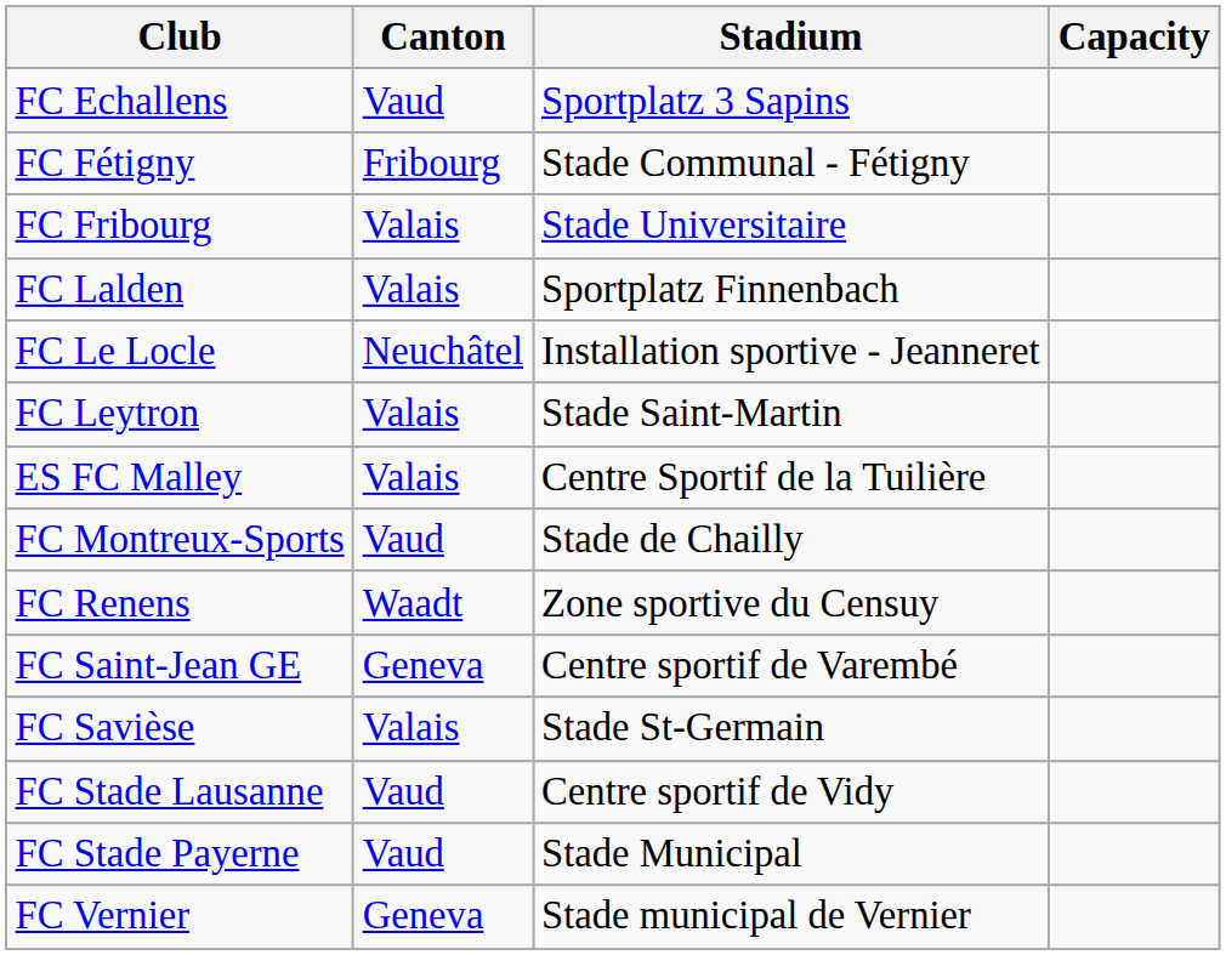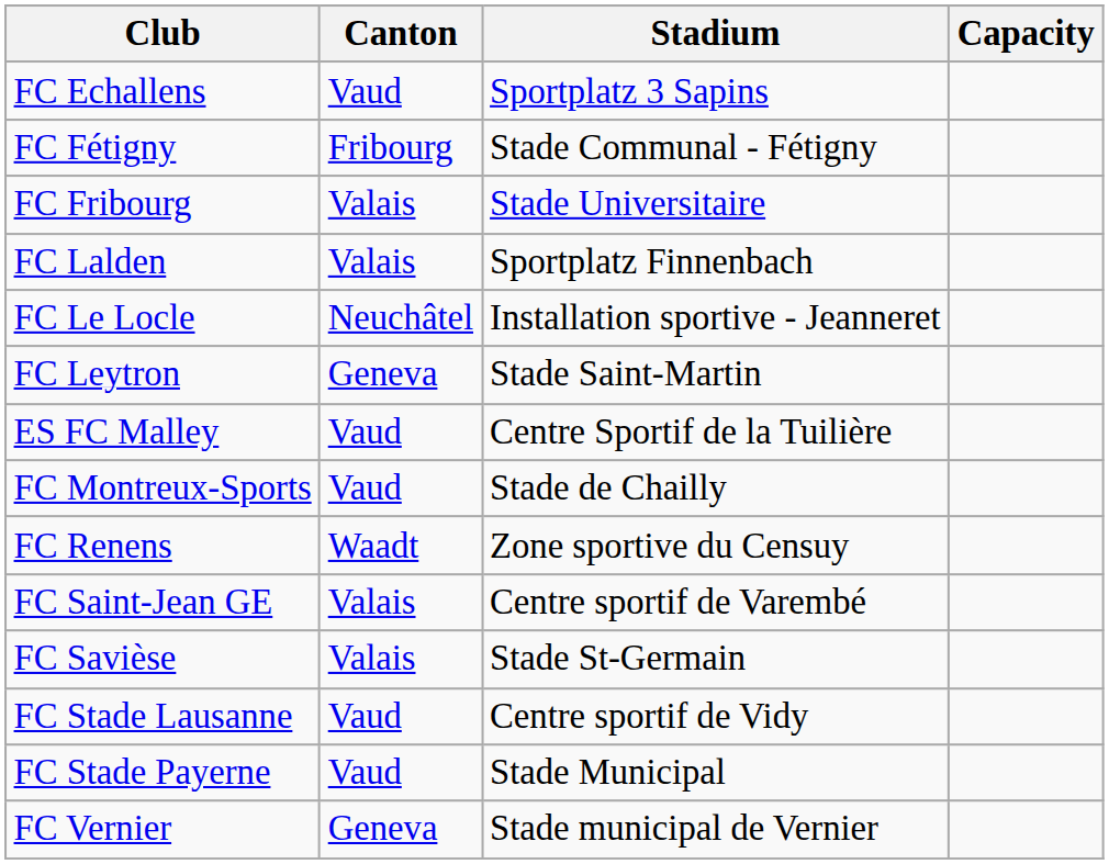 <table class="wikitable">
 <tr>
 <th>Club</th>
 <th>Canton</th>
 <th>Stadium</th>
 <th>Capacity</th>
 </tr>
 <tr>
 <td><a href='#'>FC Echallens</a></td>
 <td><a href='#'>Vaud</a></td>
 <td><a href='#'>Sportplatz 3 Sapins</a></td>
 <td></td>
 </tr>
 <tr>
 <td><a href='#'>FC Fétigny</a></td>
 <td><a href='#'>Fribourg</a></td>
 <td>Stade Communal - Fétigny</td>
 <td></td>
 </tr>
 <tr>
 <td><a href='#'>FC Fribourg</a></td>
 <td><a href='#'>Valais</a></td>
 <td><a href='#'>Stade Universitaire</a></td>
 <td></td>
 </tr>
 <tr>
 <td><a href='#'>FC Lalden</a></td>
 <td><a href='#'>Valais</a></td>
 <td>Sportplatz Finnenbach</td>
 <td></td>
 </tr>
 <tr>
 <td><a href='#'>FC Le Locle</a></td>
 <td><a href='#'>Neuchâtel</a></td>
 <td>Installation sportive - Jeanneret</td>
 <td></td>
 </tr>
 <tr>
 <td><a href='#'>FC Leytron</a></td>
-<td><a href='#'>Valais</a></td>
+<td><a href='#'>Geneva</a></td>
 <td>Stade Saint-Martin</td>
 <td></td>
 </tr>
 <tr>
 <td><a href='#'>ES FC Malley</a></td>
-<td><a href='#'>Valais</a></td>
+<td><a href='#'>Vaud</a></td>
 <td>Centre Sportif de la Tuilière</td>
 <td></td>
 </tr>
 <tr>
 <td><a href='#'>FC Montreux-Sports</a></td>
 <td><a href='#'>Vaud</a></td>
 <td>Stade de Chailly</td>
 <td></td>
 </tr>
 <tr>
 <td><a href='#'>FC Renens</a></td>
 <td><a href='#'>Waadt</a></td>
 <td>Zone sportive du Censuy</td>
 <td></td>
 </tr>
 <tr>
 <td><a href='#'>FC Saint-Jean GE</a></td>
-<td><a href='#'>Geneva</a></td>
+<td><a href='#'>Valais</a></td>
 <td>Centre sportif de Varembé</td>
 <td></td>
 </tr>
 <tr>
 <td><a href='#'>FC Savièse</a></td>
 <td><a href='#'>Valais</a></td>
 <td>Stade St-Germain</td>
 <td></td>
 </tr>
 <tr>
 <td><a href='#'>FC Stade Lausanne</a></td>
 <td><a href='#'>Vaud</a></td>
 <td>Centre sportif de Vidy</td>
 <td></td>
 </tr>
 <tr>
 <td><a href='#'>FC Stade Payerne</a></td>
 <td><a href='#'>Vaud</a></td>
 <td>Stade Municipal</td>
 <td></td>
 </tr>
 <tr>
 <td><a href='#'>FC Vernier</a></td>
 <td><a href='#'>Geneva</a></td>
 <td>Stade municipal de Vernier</td>
 <td></td>
 </tr>
 <tr>
 </tr>
 </table>
